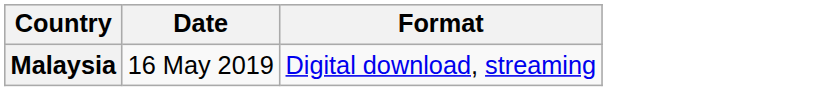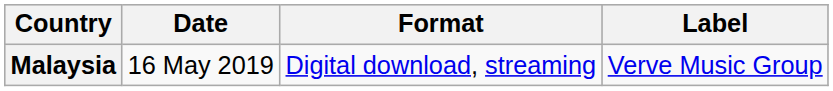 <table class="wikitable plainrowheaders">
 <tr>
 <th>Country</th>
 <th>Date</th>
 <th>Format</th>
+<th>Label</th>
 </tr>
 <tr>
 <th scope="row">Malaysia</th>
 <td>16 May 2019</td>
 <td><a href='#'>Digital download</a>, <a href='#'>streaming</a></td>
+<td><a href='#'>Verve Music Group</a></td>
 </tr>
 </table>
